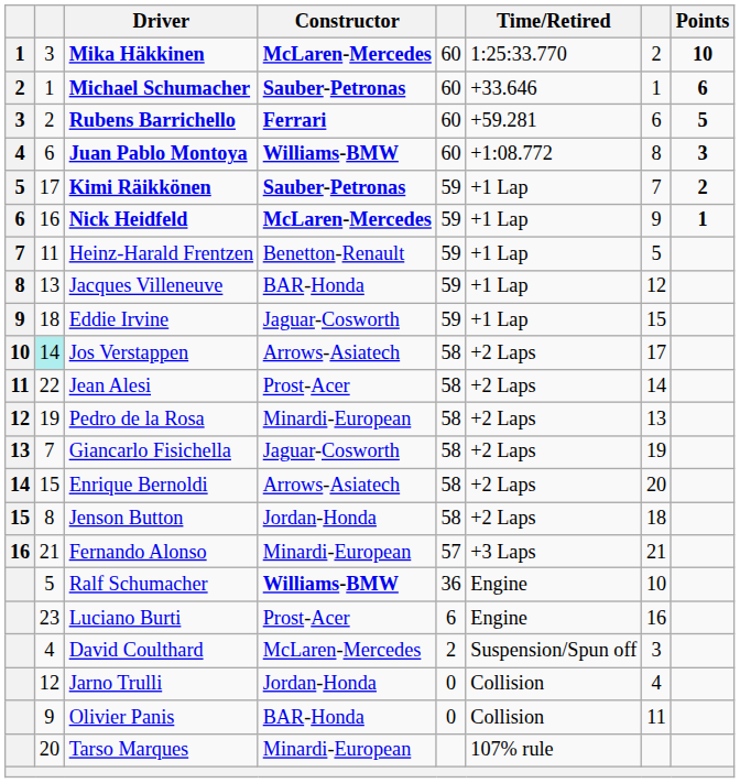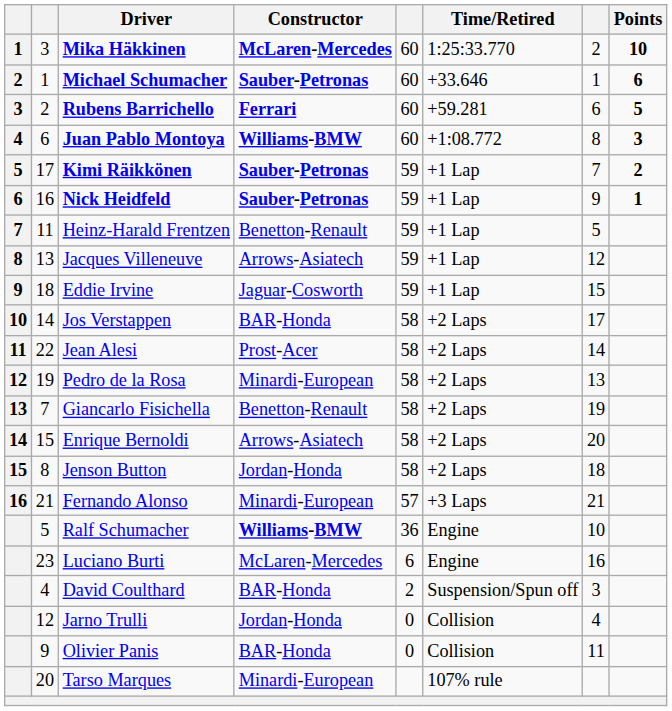 <table class="wikitable sortable" style="font-size: 85%;">
 <tr>
 <th scope="col"></th>
 <th scope="col"></th>
 <th scope="col">Driver</th>
 <th scope="col">Constructor</th>
 <th scope="col" class="unsortable"></th>
 <th scope="col" class="unsortable">Time/Retired</th>
 <th scope="col"></th>
 <th scope="col">Points</th>
 </tr>
 <tr>
 <th scope="row">1</th>
 <td align="center">3</td>
 <td data-sort-value="HAK"> <strong><a href='#'>Mika Häkkinen</a></strong></td>
 <td><strong><a href='#'>McLaren</a>-<a href='#'>Mercedes</a></strong></td>
 <td align="center">60</td>
 <td>1:25:33.770</td>
 <td align="center">2</td>
 <td align="center"><strong>10</strong></td>
 </tr>
 <tr>
 <th scope="row">2</th>
 <td align="center">1</td>
 <td data-sort-value="SCHM"> <strong><a href='#'>Michael Schumacher</a></strong></td>
 <td><strong><a href='#'>Sauber</a>-<a href='#'>Petronas</a></strong></td>
 <td align="center">60</td>
 <td>+33.646</td>
 <td align="center">1</td>
 <td align="center"><strong>6</strong></td>
 </tr>
 <tr>
 <th scope="row">3</th>
 <td align="center">2</td>
 <td data-sort-value="BAR"> <strong><a href='#'>Rubens Barrichello</a></strong></td>
 <td><strong><a href='#'>Ferrari</a></strong></td>
 <td align="center">60</td>
 <td>+59.281</td>
 <td align="center">6</td>
 <td align="center"><strong>5</strong></td>
 </tr>
 <tr>
 <th scope="row">4</th>
 <td align="center">6</td>
 <td data-sort-value="MON"> <strong><a href='#'>Juan Pablo Montoya</a></strong></td>
 <td><strong><a href='#'>Williams</a>-<a href='#'>BMW</a></strong></td>
 <td align="center">60</td>
 <td>+1:08.772</td>
 <td align="center">8</td>
 <td align="center"><strong>3</strong></td>
 </tr>
 <tr>
 <th scope="row">5</th>
 <td align="center">17</td>
 <td data-sort-value="RAI"> <strong><a href='#'>Kimi Räikkönen</a></strong></td>
 <td><strong><a href='#'>Sauber</a>-<a href='#'>Petronas</a></strong></td>
 <td align="center">59</td>
 <td>+1 Lap</td>
 <td align="center">7</td>
 <td align="center"><strong>2</strong></td>
 </tr>
 <tr>
 <th scope="row">6</th>
 <td align="center">16</td>
 <td data-sort-value="HEI"> <strong><a href='#'>Nick Heidfeld</a></strong></td>
-<td><strong><a href='#'>McLaren</a>-<a href='#'>Mercedes</a></strong></td>
+<td><strong><a href='#'>Sauber</a>-<a href='#'>Petronas</a></strong></td>
 <td align="center">59</td>
 <td>+1 Lap</td>
 <td align="center">9</td>
 <td align="center"><strong>1</strong></td>
 </tr>
 <tr>
 <th scope="row">7</th>
 <td align="center">11</td>
 <td data-sort-value="FRE"> <a href='#'>Heinz-Harald Frentzen</a></td>
 <td><a href='#'>Benetton</a>-<a href='#'>Renault</a></td>
 <td align="center">59</td>
 <td>+1 Lap</td>
 <td align="center">5</td>
 <td> </td>
 </tr>
 <tr>
 <th scope="row">8</th>
 <td align="center">13</td>
 <td data-sort-value="VIL"> <a href='#'>Jacques Villeneuve</a></td>
-<td><a href='#'>BAR</a>-<a href='#'>Honda</a></td>
+<td><a href='#'>Arrows</a>-<a href='#'>Asiatech</a></td>
 <td align="center">59</td>
 <td>+1 Lap</td>
 <td align="center">12</td>
 <td> </td>
 </tr>
 <tr>
 <th scope="row">9</th>
 <td align="center">18</td>
 <td data-sort-value="IRV"> <a href='#'>Eddie Irvine</a></td>
 <td><a href='#'>Jaguar</a>-<a href='#'>Cosworth</a></td>
 <td align="center">59</td>
 <td>+1 Lap</td>
 <td align="center">15</td>
 <td> </td>
 </tr>
 <tr>
 <th scope="row">10</th>
-<td align="center" style="background: paleturquoise;">14</td>
+<td align="center">14</td>
 <td data-sort-value="VER"> <a href='#'>Jos Verstappen</a></td>
-<td><a href='#'>Arrows</a>-<a href='#'>Asiatech</a></td>
+<td><a href='#'>BAR</a>-<a href='#'>Honda</a></td>
 <td align="center">58</td>
 <td>+2 Laps</td>
 <td align="center">17</td>
 <td> </td>
 </tr>
 <tr>
 <th scope="row">11</th>
 <td align="center">22</td>
 <td data-sort-value="ALE"> <a href='#'>Jean Alesi</a></td>
 <td><a href='#'>Prost</a>-<a href='#'>Acer</a></td>
 <td align="center">58</td>
 <td>+2 Laps</td>
 <td align="center">14</td>
 <td> </td>
 </tr>
 <tr>
 <th scope="row">12</th>
 <td align="center">19</td>
 <td data-sort-value="DEL"> <a href='#'>Pedro de la Rosa</a></td>
 <td><a href='#'>Minardi</a>-<a href='#'>European</a></td>
 <td align="center">58</td>
 <td>+2 Laps</td>
 <td align="center">13</td>
 <td> </td>
 </tr>
 <tr>
 <th scope="row">13</th>
 <td align="center">7</td>
 <td data-sort-value="FIS"> <a href='#'>Giancarlo Fisichella</a></td>
-<td><a href='#'>Jaguar</a>-<a href='#'>Cosworth</a></td>
+<td><a href='#'>Benetton</a>-<a href='#'>Renault</a></td>
 <td align="center">58</td>
 <td>+2 Laps</td>
 <td align="center">19</td>
 <td> </td>
 </tr>
 <tr>
 <th scope="row">14</th>
 <td align="center">15</td>
 <td data-sort-value="BER"> <a href='#'>Enrique Bernoldi</a></td>
 <td><a href='#'>Arrows</a>-<a href='#'>Asiatech</a></td>
 <td align="center">58</td>
 <td>+2 Laps</td>
 <td align="center">20</td>
 <td> </td>
 </tr>
 <tr>
 <th scope="row">15</th>
 <td align="center">8</td>
 <td data-sort-value="BUT"> <a href='#'>Jenson Button</a></td>
 <td><a href='#'>Jordan</a>-<a href='#'>Honda</a></td>
 <td align="center">58</td>
 <td>+2 Laps</td>
 <td align="center">18</td>
 <td> </td>
 </tr>
 <tr>
 <th scope="row">16</th>
 <td align="center">21</td>
 <td data-sort-value="ALO"> <a href='#'>Fernando Alonso</a></td>
 <td><a href='#'>Minardi</a>-<a href='#'>European</a></td>
 <td align="center">57</td>
 <td>+3 Laps</td>
 <td align="center">21</td>
 <td> </td>
 </tr>
 <tr>
 <th scope="row" data-sort-value="17"></th>
 <td align="center">5</td>
 <td data-sort-value="SCHR"> <a href='#'>Ralf Schumacher</a></td>
 <td><strong><a href='#'>Williams</a>-<a href='#'>BMW</a></strong></td>
 <td align="center">36</td>
 <td>Engine</td>
 <td align="center">10</td>
 <td> </td>
 </tr>
 <tr>
 <th scope="row" data-sort-value="18"></th>
 <td align="center">23</td>
 <td data-sort-value="BUR"> <a href='#'>Luciano Burti</a></td>
-<td><a href='#'>Prost</a>-<a href='#'>Acer</a></td>
+<td><a href='#'>McLaren</a>-<a href='#'>Mercedes</a></td>
 <td align="center">6</td>
 <td>Engine</td>
 <td align="center">16</td>
 <td> </td>
 </tr>
 <tr>
 <th scope="row" data-sort-value="19"></th>
 <td align="center">4</td>
 <td data-sort-value="COU"> <a href='#'>David Coulthard</a></td>
-<td><a href='#'>McLaren</a>-<a href='#'>Mercedes</a></td>
+<td><a href='#'>BAR</a>-<a href='#'>Honda</a></td>
 <td align="center">2</td>
 <td>Suspension/Spun off</td>
 <td align="center">3</td>
 <td> </td>
 </tr>
 <tr>
 <th scope="row" data-sort-value="20"></th>
 <td align="center">12</td>
 <td data-sort-value="TRU"> <a href='#'>Jarno Trulli</a></td>
 <td><a href='#'>Jordan</a>-<a href='#'>Honda</a></td>
 <td align="center">0</td>
 <td>Collision</td>
 <td align="center">4</td>
 <td> </td>
 </tr>
 <tr>
 <th scope="row" data-sort-value="21"></th>
 <td align="center">9</td>
 <td data-sort-value="PAN"> <a href='#'>Olivier Panis</a></td>
 <td><a href='#'>BAR</a>-<a href='#'>Honda</a></td>
 <td align="center">0</td>
 <td>Collision</td>
 <td align="center">11</td>
 <td> </td>
 </tr>
 <tr>
 <th scope="row" data-sort-value="22"></th>
 <td align="center">20</td>
 <td data-sort-value="MAR"> <a href='#'>Tarso Marques</a></td>
 <td><a href='#'>Minardi</a>-<a href='#'>European</a></td>
 <td></td>
 <td>107% rule</td>
 <td></td>
 <td></td>
 </tr>
 <tr class="sortbottom">
 <th colspan="8"></th>
 </tr>
 </table>
